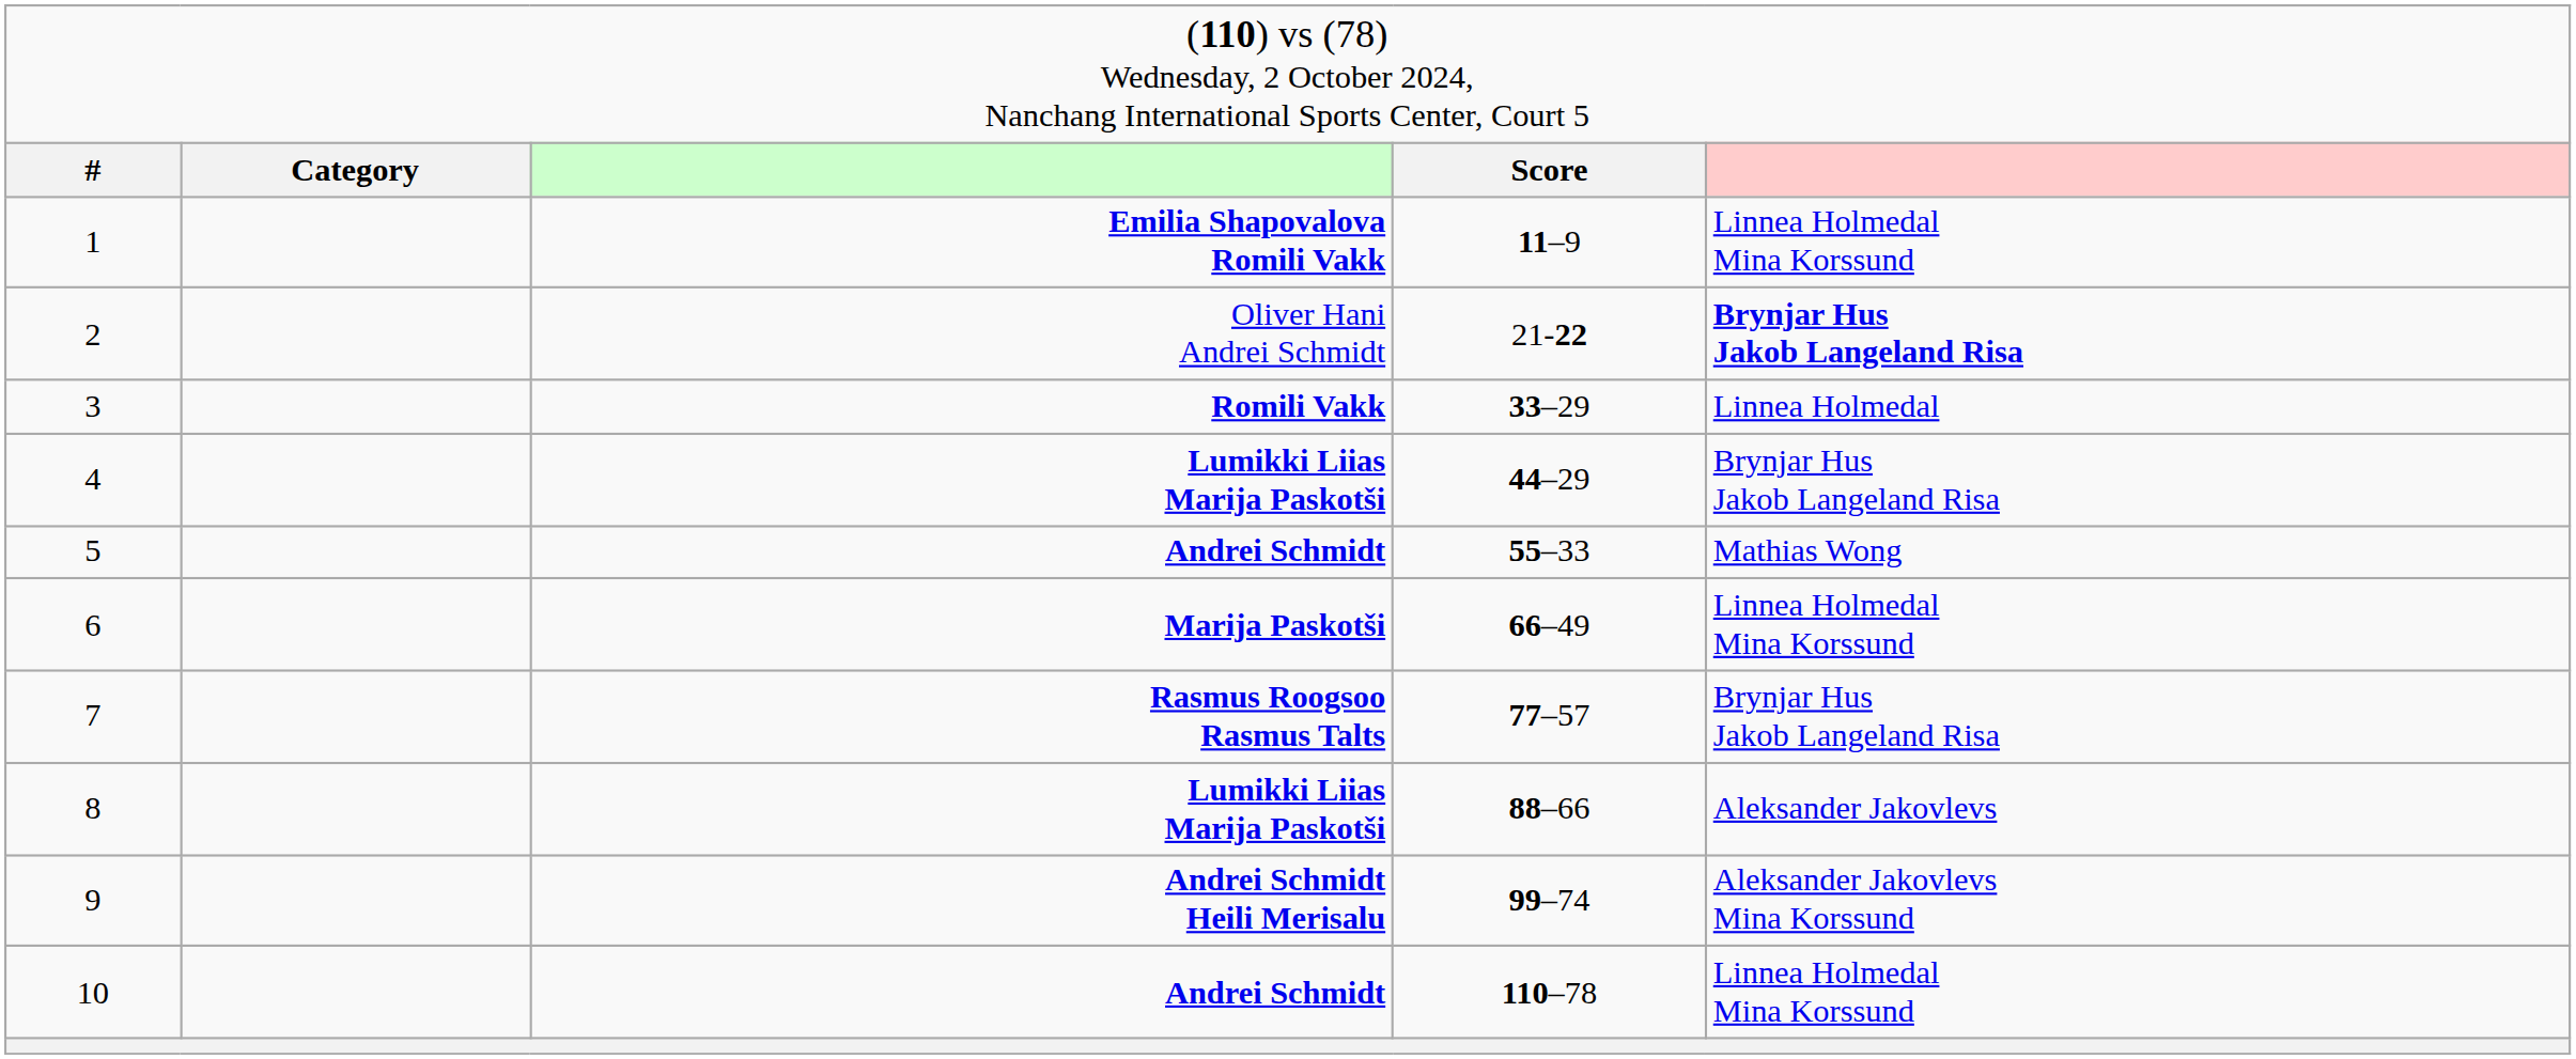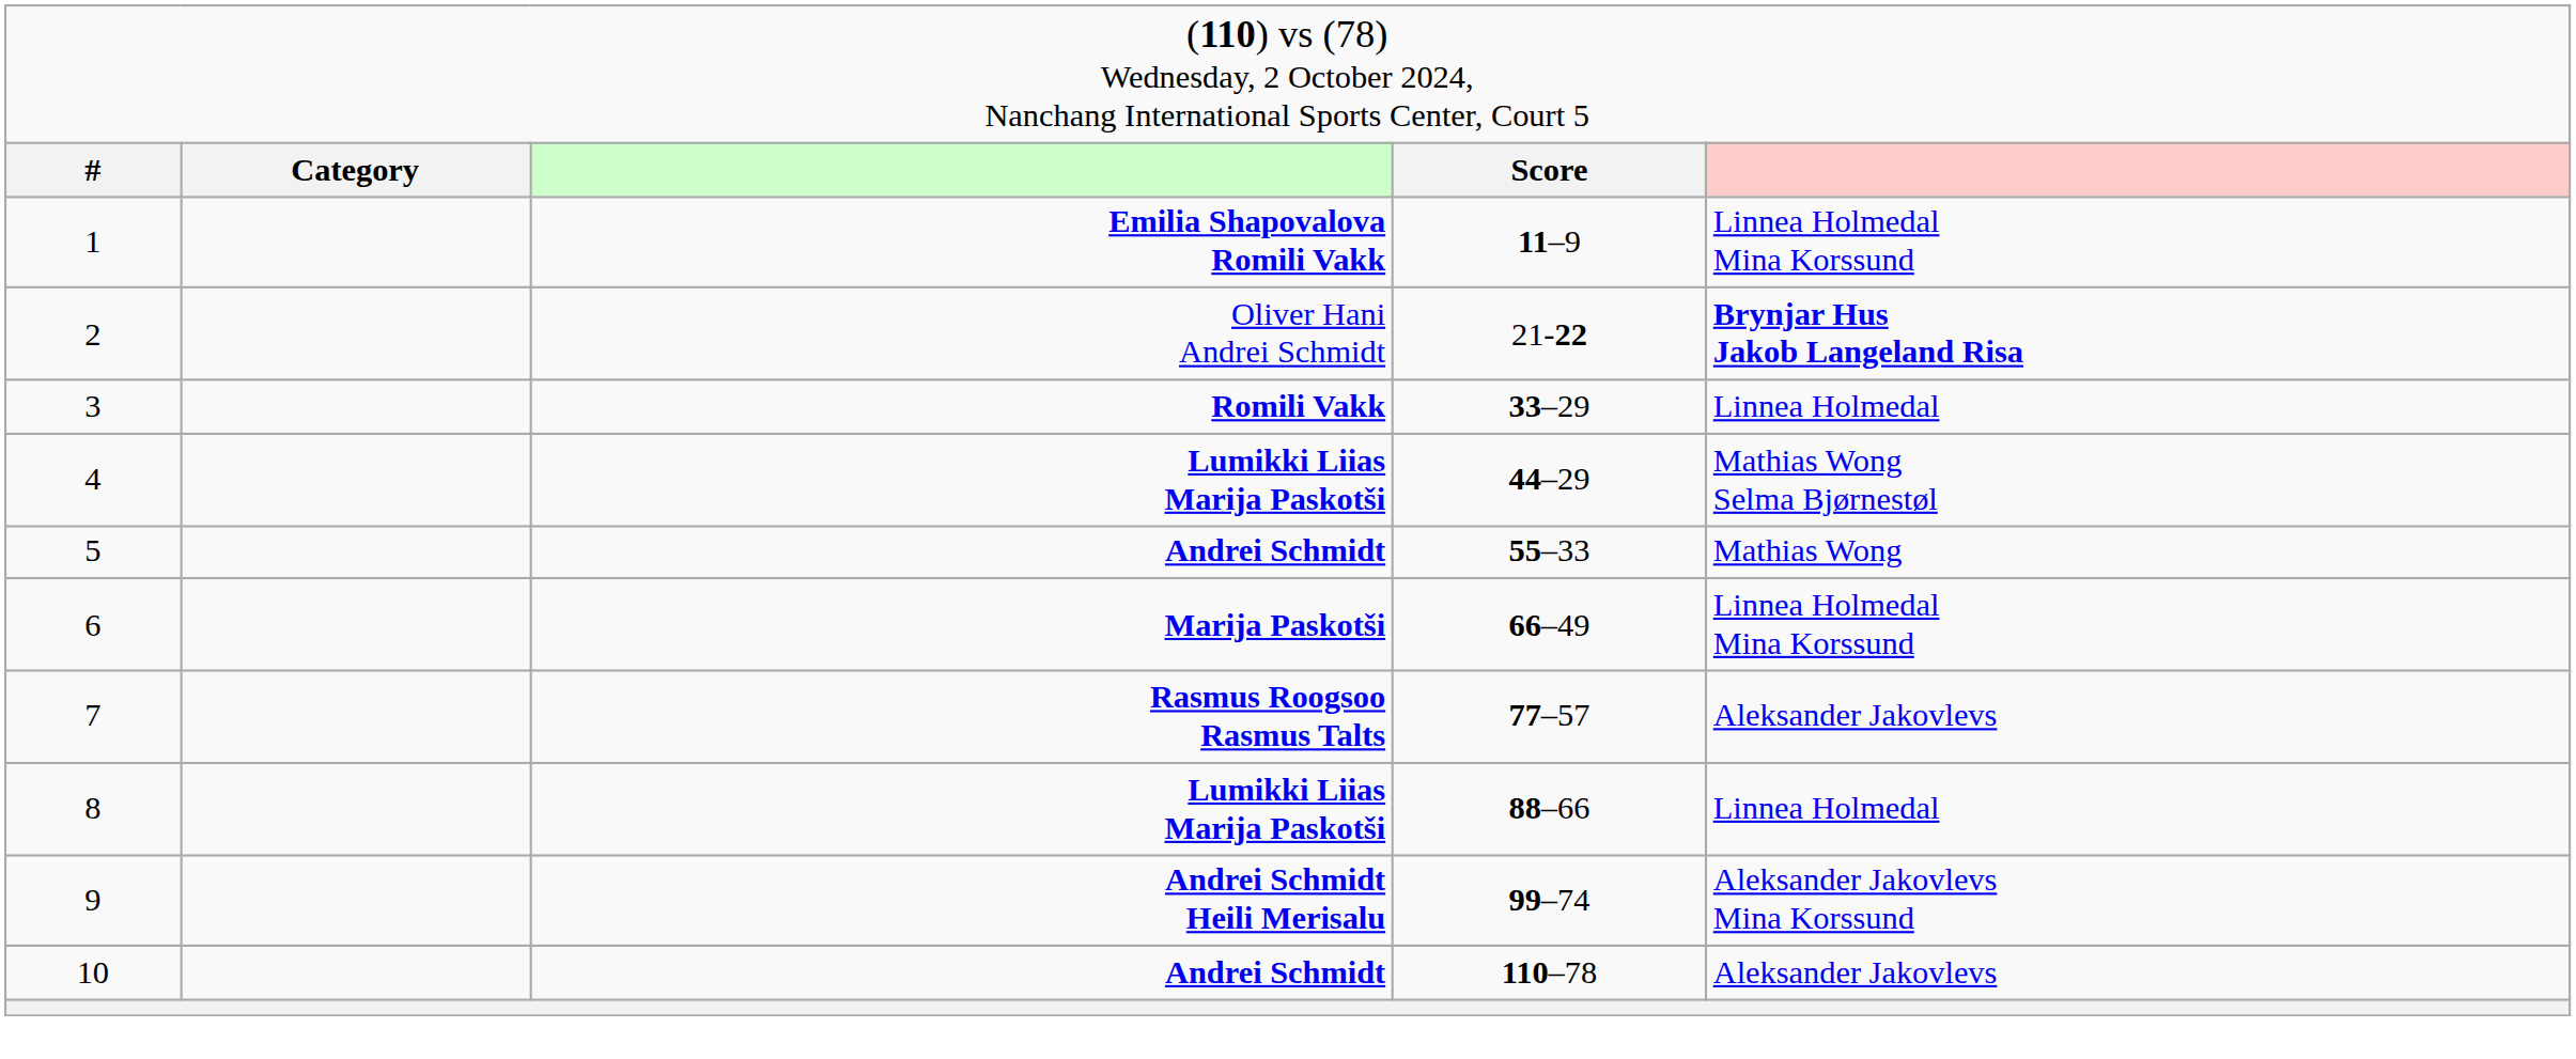 <table class="wikitable mw-collapsible mw-collapsed" style="font-size:90%; text-align:center" width="90%">
 <tr>
 <td colspan="5"><big>(<strong>110</strong>) <strong></strong> vs  (78)</big><br>Wednesday, 2 October 2024, <br>Nanchang International Sports Center, Court 5</td>
 </tr>
 <tr>
 <th width="25">#</th>
 <th width="50">Category</th>
 <th style="background-color:#CCFFCC" width="150"></th>
 <th width="50">Score<br></th>
 <th style="background-color:#FFCCCC" width="150"></th>
 </tr>
 <tr>
 <td>1</td>
 <td></td>
 <td align="right"><strong><a href='#'>Emilia Shapovalova</a> <br><a href='#'>Romili Vakk</a> </strong></td>
 <td><strong>11</strong>–9<br></td>
 <td align="left"> <a href='#'>Linnea Holmedal</a><br> <a href='#'>Mina Korssund</a></td>
 </tr>
 <tr>
 <td>2</td>
 <td></td>
 <td align="right"><a href='#'>Oliver Hani</a> <br><a href='#'>Andrei Schmidt</a> </td>
 <td>21-<strong>22</strong><br></td>
 <td align="left"><strong> <a href='#'>Brynjar Hus</a><br> <a href='#'>Jakob Langeland Risa</a></strong></td>
 </tr>
 <tr>
 <td>3</td>
 <td></td>
 <td align="right"><strong><a href='#'>Romili Vakk</a> </strong></td>
 <td><strong>33</strong>–29<br></td>
 <td align="left"> <a href='#'>Linnea Holmedal</a></td>
 </tr>
 <tr>
 <td>4</td>
 <td></td>
 <td align="right"><strong><a href='#'>Lumikki Liias</a> <br><a href='#'>Marija Paskotši</a> </strong></td>
 <td><strong>44</strong>–29<br></td>
-<td align="left"> <a href='#'>Brynjar Hus</a><br> <a href='#'>Jakob Langeland Risa</a></td>
+<td align="left"> <a href='#'>Mathias Wong</a><br> <a href='#'>Selma Bjørnestøl</a></td>
 </tr>
 <tr>
 <td>5</td>
 <td></td>
 <td align="right"><strong><a href='#'>Andrei Schmidt</a> </strong></td>
 <td><strong>55</strong>–33<br></td>
 <td align="left"> <a href='#'>Mathias Wong</a></td>
 </tr>
 <tr>
 <td>6</td>
 <td></td>
 <td align="right"><strong><a href='#'>Marija Paskotši</a> </strong></td>
 <td><strong>66</strong>–49<br></td>
 <td align="left"> <a href='#'>Linnea Holmedal</a><br> <a href='#'>Mina Korssund</a></td>
 </tr>
 <tr>
 <td>7</td>
 <td></td>
 <td align="right"><strong><a href='#'>Rasmus Roogsoo</a> <br><a href='#'>Rasmus Talts</a> </strong></td>
 <td><strong>77</strong>–57<br></td>
-<td align="left"> <a href='#'>Brynjar Hus</a><br> <a href='#'>Jakob Langeland Risa</a></td>
+<td align="left"> <a href='#'>Aleksander Jakovlevs</a></td>
 </tr>
 <tr>
 <td>8</td>
 <td></td>
 <td align="right"><strong><a href='#'>Lumikki Liias</a> <br><a href='#'>Marija Paskotši</a> </strong></td>
 <td><strong>88</strong>–66<br></td>
-<td align="left"> <a href='#'>Aleksander Jakovlevs</a></td>
+<td align="left"> <a href='#'>Linnea Holmedal</a></td>
 </tr>
 <tr>
 <td>9</td>
 <td></td>
 <td align="right"><strong><a href='#'>Andrei Schmidt</a> <br><a href='#'>Heili Merisalu</a> </strong></td>
 <td><strong>99</strong>–74<br></td>
 <td align="left"> <a href='#'>Aleksander Jakovlevs</a><br> <a href='#'>Mina Korssund</a></td>
 </tr>
 <tr>
 <td>10</td>
 <td></td>
 <td align="right"><strong><a href='#'>Andrei Schmidt</a> </strong></td>
 <td><strong>110</strong>–78<br></td>
-<td align="left"> <a href='#'>Linnea Holmedal</a><br> <a href='#'>Mina Korssund</a></td>
+<td align="left"> <a href='#'>Aleksander Jakovlevs</a></td>
 </tr>
 <tr>
 <th colspan="5"></th>
 </tr>
 </table>
